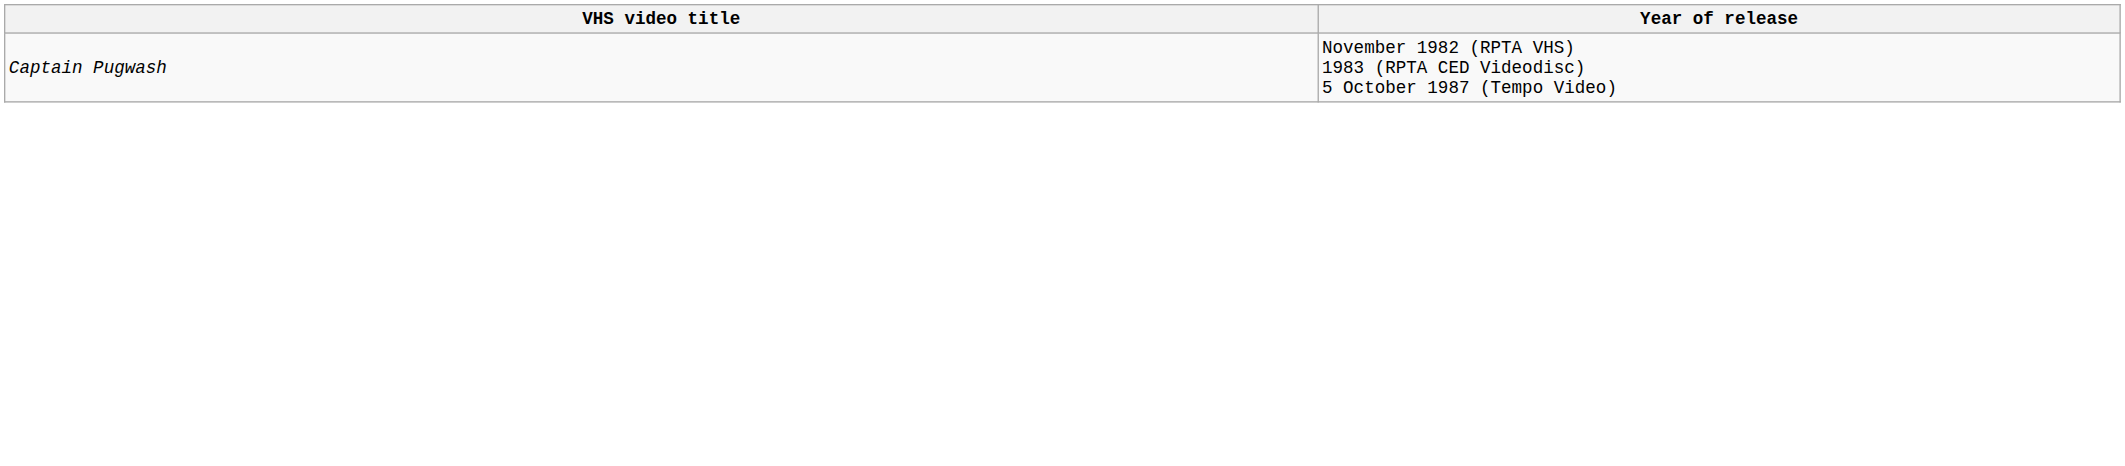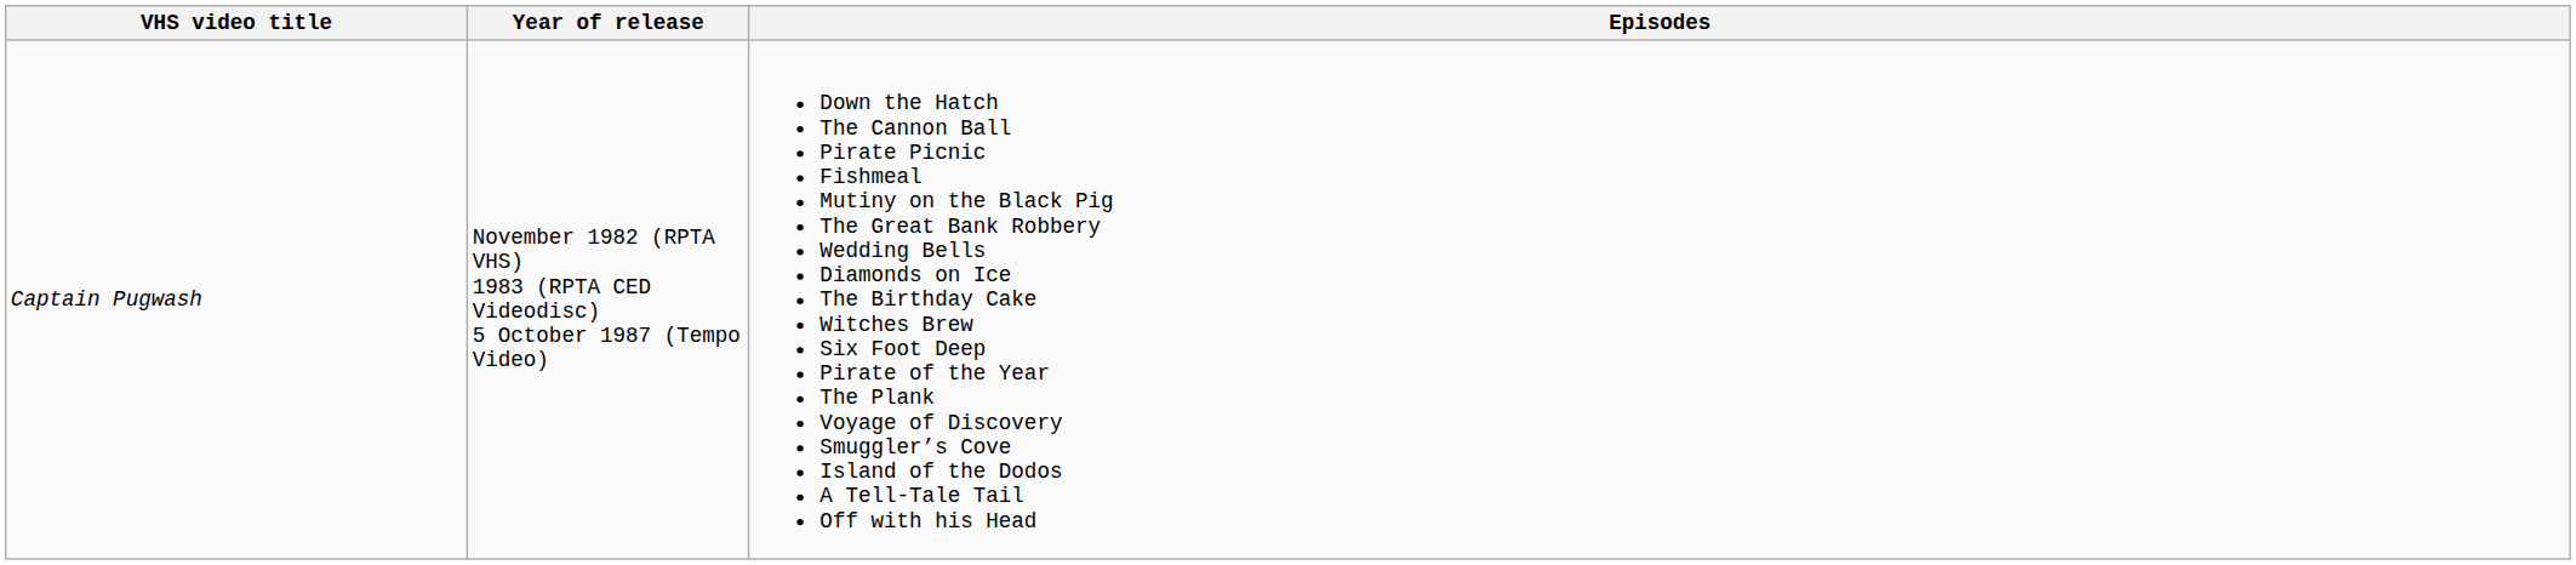 <table class="wikitable" width=99%>
 <tr>
 <th style="width:18%;">VHS video title</th>
 <th style="width:11%;">Year of release</th>
+<th>Episodes</th>
 </tr>
 <tr>
 <td><em>Captain Pugwash</em></td>
 <td>November 1982 (RPTA VHS)<br>1983 (RPTA CED Videodisc)<br>5 October 1987 (Tempo Video)</td>
+<td><br><ul><li>Down the Hatch</li><li>The Cannon Ball</li><li>Pirate Picnic</li><li>Fishmeal</li><li>Mutiny on the Black Pig</li><li>The Great Bank Robbery</li><li>Wedding Bells</li><li>Diamonds on Ice</li><li>The Birthday Cake</li><li>Witches Brew</li><li>Six Foot Deep</li><li>Pirate of the Year</li><li>The Plank</li><li>Voyage of Discovery</li><li>Smuggler’s Cove</li><li>Island of the Dodos</li><li>A Tell-Tale Tail</li><li>Off with his Head</li></ul></td>
 </tr>
 </table>
